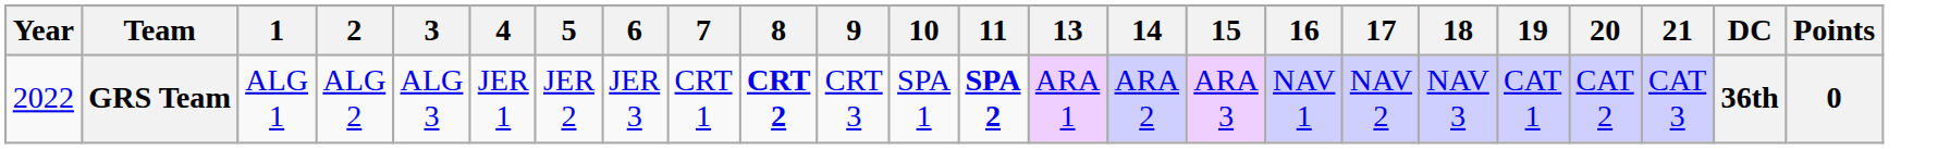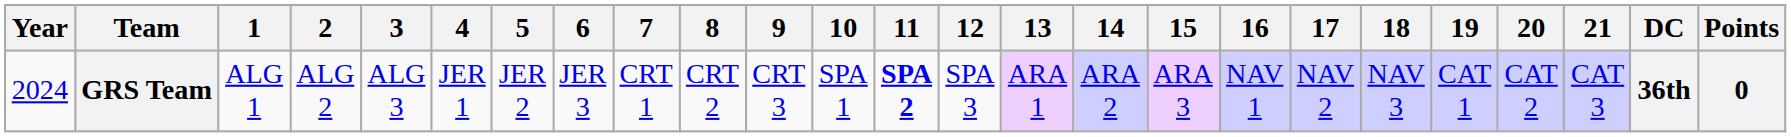 <table class="wikitable" style="text-align:center; font-size:85%">
 <tr>
 <th>Year</th>
 <th>Team</th>
 <th>1</th>
 <th>2</th>
 <th>3</th>
 <th>4</th>
 <th>5</th>
 <th>6</th>
 <th>7</th>
 <th>8</th>
 <th>9</th>
 <th>10</th>
 <th>11</th>
+<th>12</th>
 <th>13</th>
 <th>14</th>
 <th>15</th>
 <th>16</th>
 <th>17</th>
 <th>18</th>
 <th>19</th>
 <th>20</th>
 <th>21</th>
 <th>DC</th>
 <th>Points</th>
 </tr>
 <tr>
-<td><a href='#'>2022</a></td>
+<td><a href='#'>2024</a></td>
 <th nowrap>GRS Team</th>
 <td style="background:#;"><a href='#'>ALG<br>1</a></td>
 <td style="background:#;"><a href='#'>ALG<br>2</a></td>
 <td style="background:#;"><a href='#'>ALG<br>3</a></td>
 <td style="background:#;"><a href='#'>JER<br>1</a></td>
 <td style="background:#;"><a href='#'>JER<br>2</a></td>
 <td style="background:#;"><a href='#'>JER<br>3</a></td>
 <td style="background:#;"><a href='#'>CRT<br>1</a></td>
-<td style="background:#;"><strong><a href='#'>CRT<br>2</a></strong></td>
+<td style="background:#;"><a href='#'>CRT<br>2</a></td>
 <td style="background:#;"><a href='#'>CRT<br>3</a></td>
 <td style="background:#;"><a href='#'>SPA<br>1</a></td>
 <td style="background:#;"><strong><a href='#'>SPA<br>2</a></strong></td>
+<td style="background:#;"><a href='#'>SPA<br>3</a></td>
 <td style="background:#EFCFFF;"><a href='#'>ARA<br>1</a><br></td>
 <td style="background:#CFCFFF;"><a href='#'>ARA<br>2</a><br></td>
 <td style="background:#EFCFFF;"><a href='#'>ARA<br>3</a><br></td>
 <td style="background:#CFCFFF;"><a href='#'>NAV<br>1</a><br></td>
 <td style="background:#CFCFFF;"><a href='#'>NAV<br>2</a><br></td>
 <td style="background:#CFCFFF;"><a href='#'>NAV<br>3</a><br></td>
 <td style="background:#CFCFFF;"><a href='#'>CAT<br>1</a><br></td>
 <td style="background:#CFCFFF;"><a href='#'>CAT<br>2</a><br></td>
 <td style="background:#CFCFFF;"><a href='#'>CAT<br>3</a><br></td>
 <th>36th</th>
 <th>0</th>
 </tr>
 </table>
